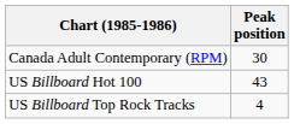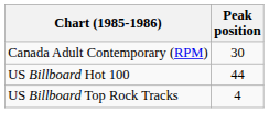 <table class="wikitable sortable">
 <tr>
 <th align="left">Chart (1985-1986)</th>
 <th style="text-align:center;">Peak<br>position</th>
 </tr>
 <tr>
 <td align="left">Canada Adult Contemporary (<a href='#'>RPM</a>)</td>
 <td style="text-align:center;">30</td>
 </tr>
 <tr>
 <td align="left">US <em>Billboard</em> Hot 100</td>
-<td style="text-align:center;">43</td>
+<td style="text-align:center;">44</td>
 </tr>
 <tr>
 <td align="left">US <em>Billboard</em> Top Rock Tracks</td>
 <td style="text-align:center;">4</td>
 </tr>
 </table>
